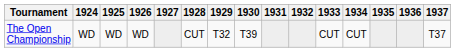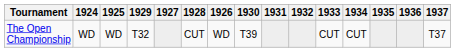 <table class="wikitable" style="font-size:95%;text-align:center;">
 <tr>
 <th>Tournament</th>
 <th>1924</th>
 <th>1925</th>
-<th>1926</th>
+<th>1929</th>
 <th>1927</th>
 <th>1928</th>
-<th>1929</th>
+<th>1926</th>
 <th>1930</th>
 <th>1931</th>
 <th>1932</th>
 <th>1933</th>
 <th>1934</th>
 <th>1935</th>
 <th>1936</th>
 <th>1937</th>
 </tr>
 <tr>
 <td align="left"><a href='#'>The Open Championship</a></td>
 <td>WD</td>
 <td>WD</td>
-<td>WD</td>
+<td>T32</td>
 <td style="background:#eeeeee;"></td>
 <td>CUT</td>
-<td>T32</td>
+<td>WD</td>
 <td>T39</td>
 <td style="background:#eeeeee;"></td>
 <td style="background:#eeeeee;"></td>
 <td>CUT</td>
 <td>CUT</td>
 <td style="background:#eeeeee;"></td>
 <td style="background:#eeeeee;"></td>
 <td>T37</td>
 </tr>
 </table>
